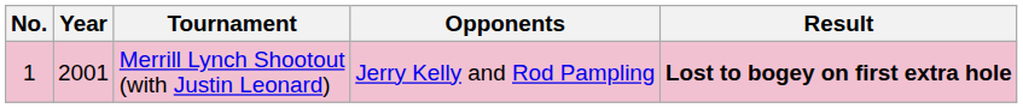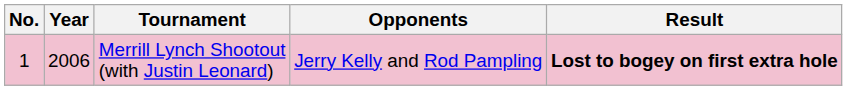 <table class="wikitable" style="font-size:95%;">
 <tr>
 <th>No.</th>
 <th>Year</th>
 <th>Tournament</th>
 <th>Opponents</th>
 <th>Result</th>
 </tr>
 <tr style="background:#F2C1D1;">
 <td align=center>1</td>
-<td>2001</td>
+<td>2006</td>
 <td><a href='#'>Merrill Lynch Shootout</a><br>(with  <a href='#'>Justin Leonard</a>)</td>
 <td> <a href='#'>Jerry Kelly</a> and  <a href='#'>Rod Pampling</a></td>
 <td><strong>Lost to bogey on first extra hole</strong></td>
 </tr>
 </table>
